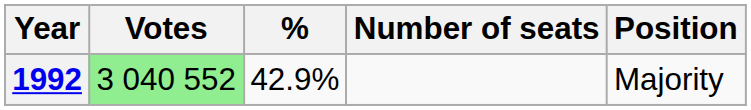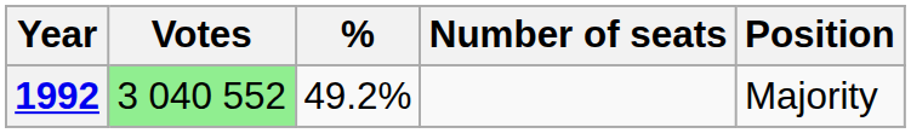 <table class="wikitable">
 <tr>
 <th>Year</th>
 <th><strong>Votes</strong></th>
 <th><strong>%</strong></th>
 <th>Number of seats</th>
 <th>Position</th>
 </tr>
 <tr>
 <th><a href='#'>1992</a></th>
 <td style="background: lightgreen;">3 040 552</td>
-<td>42.9%</td>
+<td>49.2%</td>
 <td></td>
 <td>Majority</td>
 </tr>
 </table>
